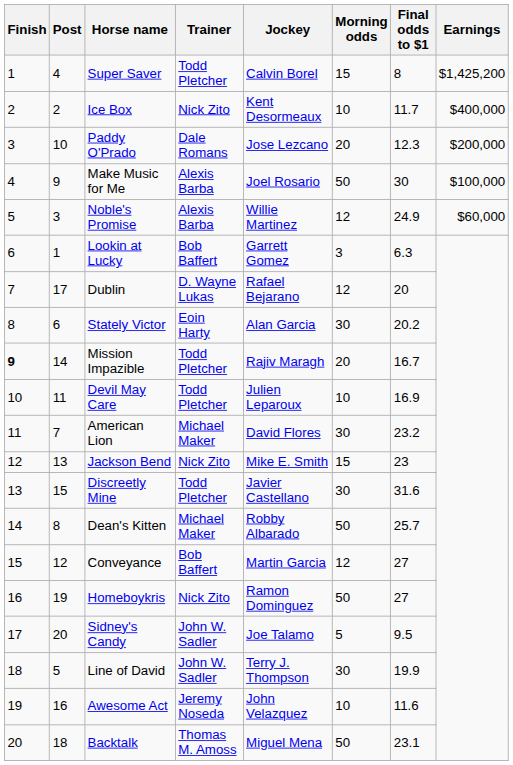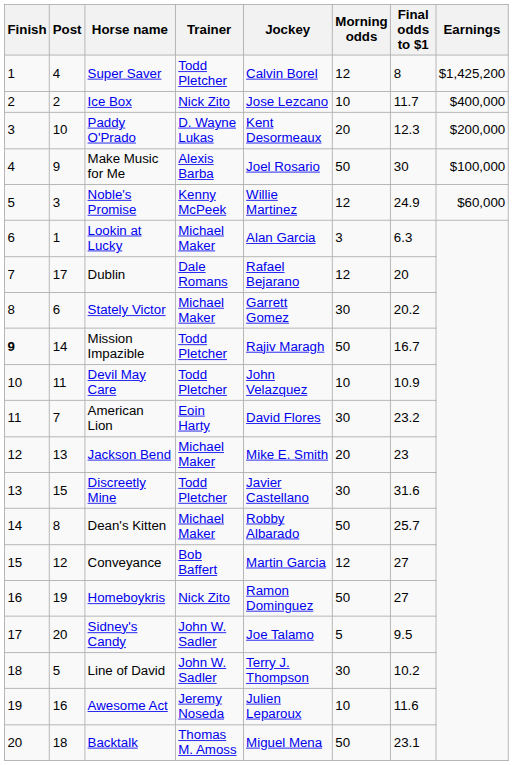 <table class="wikitable sortable">
 <tr>
 <th>Finish</th>
 <th>Post</th>
 <th>Horse name</th>
 <th>Trainer</th>
 <th>Jockey</th>
 <th>Morning<br>odds</th>
 <th>Final odds<br>to $1</th>
 <th>Earnings</th>
 </tr>
 <tr>
 <td>1</td>
 <td>4</td>
 <td><a href='#'>Super Saver</a></td>
 <td><a href='#'>Todd Pletcher</a></td>
 <td><a href='#'>Calvin Borel</a></td>
-<td>15</td>
+<td>12</td>
 <td>8</td>
 <td align=right>$1,425,200</td>
 </tr>
 <tr>
 <td>2</td>
 <td>2</td>
 <td><a href='#'>Ice Box</a></td>
 <td><a href='#'>Nick Zito</a></td>
-<td><a href='#'>Kent Desormeaux</a></td>
+<td><a href='#'>Jose Lezcano</a></td>
 <td>10</td>
 <td>11.7</td>
 <td align=right>$400,000</td>
 </tr>
 <tr>
 <td>3</td>
 <td>10</td>
 <td><a href='#'>Paddy O'Prado</a></td>
-<td><a href='#'>Dale Romans</a></td>
-<td><a href='#'>Jose Lezcano</a></td>
+<td><a href='#'>D. Wayne Lukas</a></td>
+<td><a href='#'>Kent Desormeaux</a></td>
 <td>20</td>
 <td>12.3</td>
 <td align=right>$200,000</td>
 </tr>
 <tr>
 <td>4</td>
 <td>9</td>
 <td>Make Music for Me</td>
 <td><a href='#'>Alexis Barba</a></td>
 <td><a href='#'>Joel Rosario</a></td>
 <td>50</td>
 <td>30</td>
 <td align=right>$100,000</td>
 </tr>
 <tr>
 <td>5</td>
 <td>3</td>
 <td><a href='#'>Noble's Promise</a></td>
-<td><a href='#'>Alexis Barba</a></td>
+<td><a href='#'>Kenny McPeek</a></td>
 <td><a href='#'>Willie Martinez</a></td>
 <td>12</td>
 <td>24.9</td>
 <td align=right>$60,000</td>
 </tr>
 <tr>
 <td>6</td>
 <td>1</td>
 <td><a href='#'>Lookin at Lucky</a></td>
-<td><a href='#'>Bob Baffert</a></td>
-<td><a href='#'>Garrett Gomez</a></td>
+<td><a href='#'>Michael Maker</a></td>
+<td><a href='#'>Alan Garcia</a></td>
 <td>3</td>
 <td>6.3</td>
 </tr>
 <tr>
 <td>7</td>
 <td>17</td>
 <td>Dublin</td>
-<td><a href='#'>D. Wayne Lukas</a></td>
+<td><a href='#'>Dale Romans</a></td>
 <td><a href='#'>Rafael Bejarano</a></td>
 <td>12</td>
 <td>20</td>
 </tr>
 <tr>
 <td>8</td>
 <td>6</td>
 <td><a href='#'>Stately Victor</a></td>
-<td><a href='#'>Eoin Harty</a></td>
-<td><a href='#'>Alan Garcia</a></td>
+<td><a href='#'>Michael Maker</a></td>
+<td><a href='#'>Garrett Gomez</a></td>
 <td>30</td>
 <td>20.2</td>
 </tr>
 <tr>
 <td><strong>9</strong></td>
 <td>14</td>
 <td>Mission Impazible</td>
 <td><a href='#'>Todd Pletcher</a></td>
 <td><a href='#'>Rajiv Maragh</a></td>
-<td>20</td>
+<td>50</td>
 <td>16.7</td>
 </tr>
 <tr>
 <td>10</td>
 <td>11</td>
 <td><a href='#'>Devil May Care</a></td>
 <td><a href='#'>Todd Pletcher</a></td>
-<td><a href='#'>Julien Leparoux</a></td>
+<td><a href='#'>John Velazquez</a></td>
 <td>10</td>
-<td>16.9</td>
+<td>10.9</td>
 </tr>
 <tr>
 <td>11</td>
 <td>7</td>
 <td>American Lion</td>
-<td><a href='#'>Michael Maker</a></td>
+<td><a href='#'>Eoin Harty</a></td>
 <td><a href='#'>David Flores</a></td>
 <td>30</td>
 <td>23.2</td>
 </tr>
 <tr>
 <td>12</td>
 <td>13</td>
 <td><a href='#'>Jackson Bend</a></td>
-<td><a href='#'>Nick Zito</a></td>
+<td><a href='#'>Michael Maker</a></td>
 <td><a href='#'>Mike E. Smith</a></td>
-<td>15</td>
+<td>20</td>
 <td>23</td>
 </tr>
 <tr>
 <td>13</td>
 <td>15</td>
 <td><a href='#'>Discreetly Mine</a></td>
 <td><a href='#'>Todd Pletcher</a></td>
 <td><a href='#'>Javier Castellano</a></td>
 <td>30</td>
 <td>31.6</td>
 </tr>
 <tr>
 <td>14</td>
 <td>8</td>
 <td>Dean's Kitten</td>
 <td><a href='#'>Michael Maker</a></td>
 <td><a href='#'>Robby Albarado</a></td>
 <td>50</td>
 <td>25.7</td>
 </tr>
 <tr>
 <td>15</td>
 <td>12</td>
 <td>Conveyance</td>
 <td><a href='#'>Bob Baffert</a></td>
 <td><a href='#'>Martin Garcia</a></td>
 <td>12</td>
 <td>27</td>
 </tr>
 <tr>
 <td>16</td>
 <td>19</td>
 <td><a href='#'>Homeboykris</a></td>
 <td><a href='#'>Nick Zito</a></td>
 <td><a href='#'>Ramon Dominguez</a></td>
 <td>50</td>
 <td>27</td>
 </tr>
 <tr>
 <td>17</td>
 <td>20</td>
 <td><a href='#'>Sidney's Candy</a></td>
 <td><a href='#'>John W. Sadler</a></td>
 <td><a href='#'>Joe Talamo</a></td>
 <td>5</td>
 <td>9.5</td>
 </tr>
 <tr>
 <td>18</td>
 <td>5</td>
 <td>Line of David</td>
 <td><a href='#'>John W. Sadler</a></td>
 <td><a href='#'>Terry J. Thompson</a></td>
 <td>30</td>
-<td>19.9</td>
+<td>10.2</td>
 </tr>
 <tr>
 <td>19</td>
 <td>16</td>
 <td><a href='#'>Awesome Act</a></td>
 <td><a href='#'>Jeremy Noseda</a></td>
-<td><a href='#'>John Velazquez</a></td>
+<td><a href='#'>Julien Leparoux</a></td>
 <td>10</td>
 <td>11.6</td>
 </tr>
 <tr>
 <td>20</td>
 <td>18</td>
 <td><a href='#'>Backtalk</a></td>
 <td><a href='#'>Thomas M. Amoss</a></td>
 <td><a href='#'>Miguel Mena</a></td>
 <td>50</td>
 <td>23.1</td>
 </tr>
 </table>
